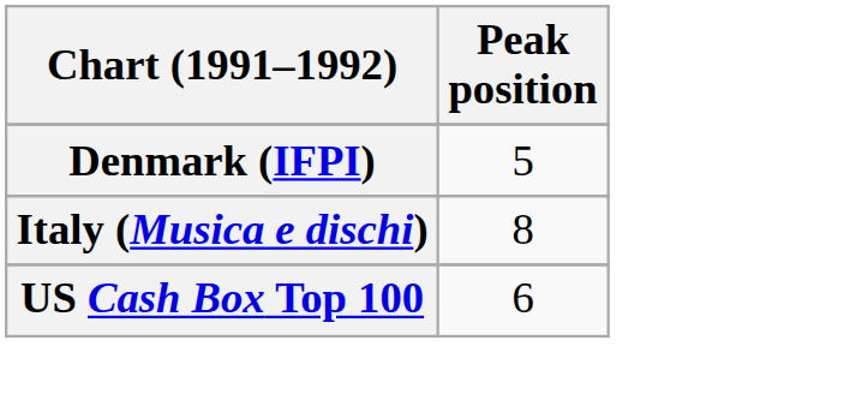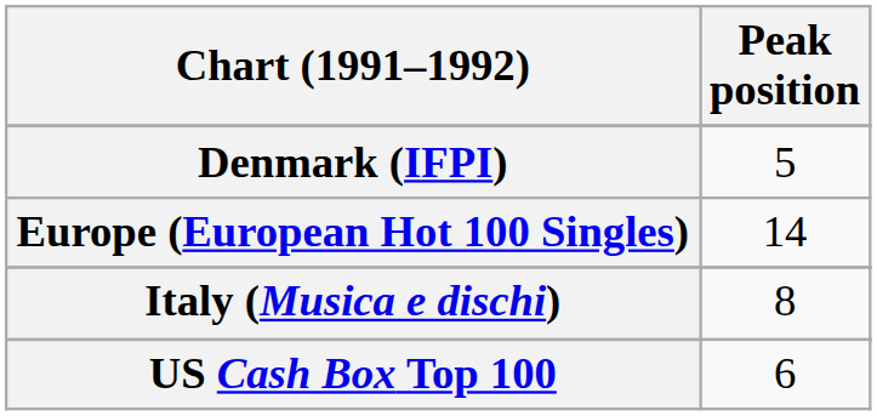 <table class="wikitable sortable plainrowheaders" style="text-align:center">
 <tr>
 <th scope="col">Chart (1991–1992)</th>
 <th scope="col">Peak<br>position</th>
 </tr>
 <tr>
 </tr>
 <tr>
 </tr>
 <tr>
 </tr>
 <tr>
 </tr>
 <tr>
 </tr>
 <tr>
 <th scope="row">Denmark (<a href='#'>IFPI</a>)</th>
 <td align="center">5</td>
+</tr>
+<tr>
+<th scope="row">Europe (<a href='#'>European Hot 100 Singles</a>)</th>
+<td align="center">14</td>
 </tr>
 <tr>
 </tr>
 <tr>
 </tr>
 <tr>
 <th scope="row">Italy (<em><a href='#'>Musica e dischi</a></em>)</th>
 <td align="center">8</td>
 </tr>
 <tr>
 </tr>
 <tr>
 </tr>
 <tr>
 </tr>
 <tr>
 </tr>
 <tr>
 </tr>
 <tr>
 </tr>
 <tr>
 </tr>
 <tr>
 </tr>
 <tr>
 </tr>
 <tr>
 </tr>
 <tr>
 </tr>
 <tr>
 <th scope="row">US <a href='#'><em>Cash Box</em> Top 100</a></th>
 <td style="text-align:center;">6</td>
 </tr>
 </table>
